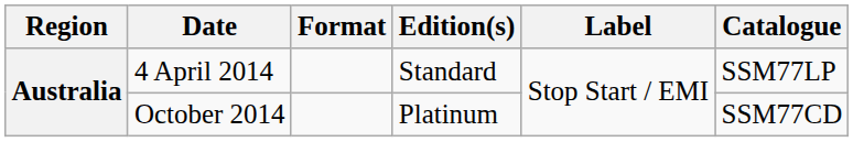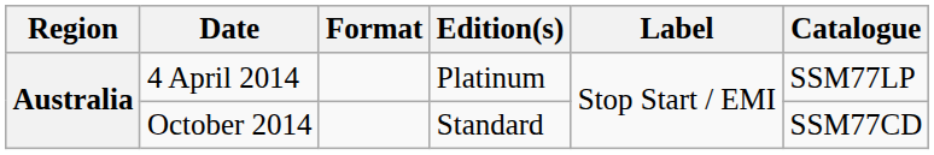 <table class="wikitable plainrowheaders">
 <tr>
 <th scope="col">Region</th>
 <th scope="col">Date</th>
 <th scope="col">Format</th>
 <th scope="col">Edition(s)</th>
 <th scope="col">Label</th>
 <th scope="col">Catalogue</th>
 </tr>
 <tr>
 <th scope="row" rowspan="2">Australia</th>
 <td>4 April 2014</td>
 <td></td>
-<td>Standard</td>
+<td>Platinum</td>
 <td rowspan="2">Stop Start / EMI</td>
 <td>SSM77LP</td>
 </tr>
 <tr>
 <td>October 2014</td>
 <td></td>
-<td>Platinum</td>
+<td>Standard</td>
 <td>SSM77CD</td>
 </tr>
 </table>
